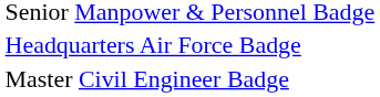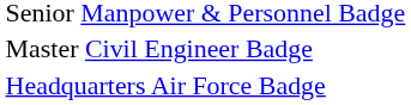 <table>
 <tr>
 <td></td>
 <td>Senior <a href='#'>Manpower & Personnel Badge</a></td>
 </tr>
 <tr>
 <td></td>
-<td><a href='#'>Headquarters Air Force Badge</a></td>
+<td>Master <a href='#'>Civil Engineer Badge</a></td>
 </tr>
 <tr>
 <td></td>
-<td>Master <a href='#'>Civil Engineer Badge</a></td>
+<td><a href='#'>Headquarters Air Force Badge</a></td>
 </tr>
 </table>
